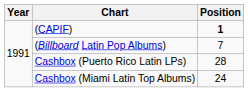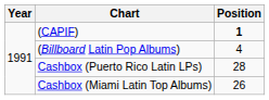 <table class="wikitable">
 <tr>
 <th>Year</th>
 <th>Chart</th>
 <th>Position</th>
 </tr>
 <tr>
 <td rowspan="4">1991</td>
 <td> (<a href='#'>CAPIF</a>)</td>
 <td align="center"><strong>1</strong></td>
 </tr>
 <tr>
 <td> (<em><a href='#'>Billboard</a></em> <a href='#'>Latin Pop Albums</a>)</td>
-<td align="center">7</td>
+<td align="center">4</td>
 </tr>
 <tr>
 <td> <a href='#'>Cashbox</a> (Puerto Rico Latin LPs)</td>
 <td align="center">28</td>
 </tr>
 <tr>
 <td> <a href='#'>Cashbox</a> (Miami Latin Top Albums)</td>
-<td align="center">24</td>
+<td align="center">26</td>
 </tr>
 </table>
